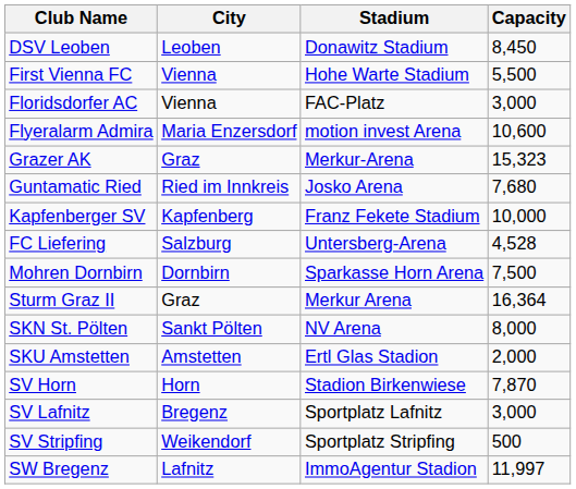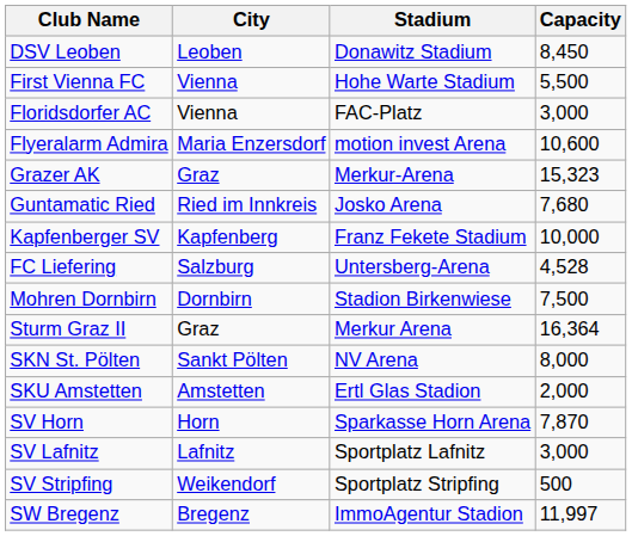 <table class="wikitable sortable">
 <tr>
 <th>Club Name</th>
 <th>City</th>
 <th>Stadium</th>
 <th>Capacity</th>
 </tr>
 <tr>
 <td><a href='#'>DSV Leoben</a></td>
 <td><a href='#'>Leoben</a></td>
 <td><a href='#'>Donawitz Stadium</a></td>
 <td>8,450</td>
 </tr>
 <tr>
 <td><a href='#'>First Vienna FC</a></td>
 <td><a href='#'>Vienna</a></td>
 <td><a href='#'>Hohe Warte Stadium</a></td>
 <td>5,500</td>
 </tr>
 <tr>
 <td><a href='#'>Floridsdorfer AC</a></td>
 <td>Vienna</td>
 <td>FAC-Platz</td>
 <td>3,000</td>
 </tr>
 <tr>
 <td><a href='#'>Flyeralarm Admira</a></td>
 <td><a href='#'>Maria Enzersdorf</a></td>
 <td><a href='#'>motion invest Arena</a></td>
 <td>10,600</td>
 </tr>
 <tr>
 <td><a href='#'>Grazer AK</a></td>
 <td><a href='#'>Graz</a></td>
 <td><a href='#'>Merkur-Arena</a></td>
 <td>15,323</td>
 </tr>
 <tr>
 <td><a href='#'>Guntamatic Ried</a></td>
 <td><a href='#'>Ried im Innkreis</a></td>
 <td><a href='#'>Josko Arena</a></td>
 <td>7,680</td>
 </tr>
 <tr>
 <td><a href='#'>Kapfenberger SV</a></td>
 <td><a href='#'>Kapfenberg</a></td>
 <td><a href='#'>Franz Fekete Stadium</a></td>
 <td>10,000</td>
 </tr>
 <tr>
 <td><a href='#'>FC Liefering</a></td>
 <td><a href='#'>Salzburg</a></td>
 <td><a href='#'>Untersberg-Arena</a></td>
 <td>4,528</td>
 </tr>
 <tr>
 <td><a href='#'>Mohren Dornbirn</a></td>
 <td><a href='#'>Dornbirn</a></td>
-<td><a href='#'>Sparkasse Horn Arena</a></td>
+<td><a href='#'>Stadion Birkenwiese</a></td>
 <td>7,500</td>
 </tr>
 <tr>
 <td><a href='#'>Sturm Graz II</a></td>
 <td>Graz</td>
 <td><a href='#'>Merkur Arena</a></td>
 <td>16,364</td>
 </tr>
 <tr>
 <td><a href='#'>SKN St. Pölten</a></td>
 <td><a href='#'>Sankt Pölten</a></td>
 <td><a href='#'>NV Arena</a></td>
 <td>8,000</td>
 </tr>
 <tr>
 <td><a href='#'>SKU Amstetten</a></td>
 <td><a href='#'>Amstetten</a></td>
 <td><a href='#'>Ertl Glas Stadion</a></td>
 <td>2,000</td>
 </tr>
 <tr>
 <td><a href='#'>SV Horn</a></td>
 <td><a href='#'>Horn</a></td>
-<td><a href='#'>Stadion Birkenwiese</a></td>
+<td><a href='#'>Sparkasse Horn Arena</a></td>
 <td>7,870</td>
 </tr>
 <tr>
 <td><a href='#'>SV Lafnitz</a></td>
-<td><a href='#'>Bregenz</a></td>
+<td><a href='#'>Lafnitz</a></td>
 <td>Sportplatz Lafnitz</td>
 <td>3,000</td>
 </tr>
 <tr>
 <td><a href='#'>SV Stripfing</a></td>
 <td><a href='#'>Weikendorf</a></td>
 <td>Sportplatz Stripfing</td>
 <td>500</td>
 </tr>
 <tr>
 <td><a href='#'>SW Bregenz</a></td>
-<td><a href='#'>Lafnitz</a></td>
+<td><a href='#'>Bregenz</a></td>
 <td><a href='#'>ImmoAgentur Stadion</a></td>
 <td>11,997</td>
 </tr>
 </table>
